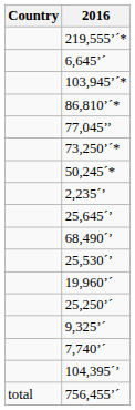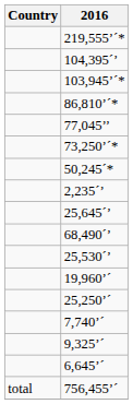 <table class="wikitable sortable">
 <tr>
 <th>Country</th>
 <th>2016</th>
 </tr>
 <tr>
 <td></td>
 <td>219,555’´*</td>
 </tr>
 <tr>
 <td></td>
-<td>6,645’´</td>
+<td>104,395´’</td>
 </tr>
 <tr>
 <td></td>
 <td>103,945’´*</td>
 </tr>
 <tr>
 <td></td>
 <td>86,810’´*</td>
 </tr>
 <tr>
 <td></td>
 <td>77,045’’</td>
 </tr>
 <tr>
 <td></td>
 <td>73,250’´*</td>
 </tr>
 <tr>
 <td></td>
 <td>50,245´*</td>
 </tr>
 <tr>
 <td></td>
 <td>2,235´’</td>
 </tr>
 <tr>
 <td></td>
 <td>25,645´’</td>
 </tr>
 <tr>
 <td></td>
 <td>68,490´’</td>
 </tr>
 <tr>
 <td></td>
 <td>25,530´’</td>
 </tr>
 <tr>
 <td></td>
 <td>19,960’´</td>
 </tr>
 <tr>
 <td></td>
 <td>25,250’´</td>
 </tr>
 <tr>
 <td></td>
+<td>7,740’´</td>
+</tr>
+<tr>
+<td></td>
 <td>9,325’´</td>
 </tr>
 <tr>
 <td></td>
-<td>7,740’´</td>
-</tr>
-<tr>
-<td></td>
-<td>104,395´’</td>
+<td>6,645’´</td>
 </tr>
 <tr>
 <td><strong></strong> total</td>
 <td>756,455’´</td>
 </tr>
 <tr>
 </tr>
 </table>
